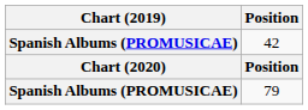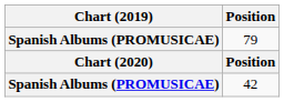 <table class="wikitable plainrowheaders">
 <tr>
 <th scope="col">Chart (2019)</th>
 <th scope="col">Position</th>
 </tr>
 <tr>
-<th scope="row">Spanish Albums (<a href='#'>PROMUSICAE</a>)</th>
-<td align="center">42</td>
+<th scope="row">Spanish Albums (PROMUSICAE)</th>
+<td align="center">79</td>
 </tr>
 <tr>
 <th scope="col">Chart (2020)</th>
 <th scope="col">Position</th>
 </tr>
 <tr>
-<th scope="row">Spanish Albums (PROMUSICAE)</th>
-<td align="center">79</td>
+<th scope="row">Spanish Albums (<a href='#'>PROMUSICAE</a>)</th>
+<td align="center">42</td>
 </tr>
 </table>
